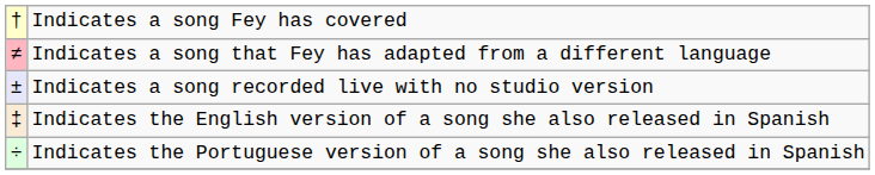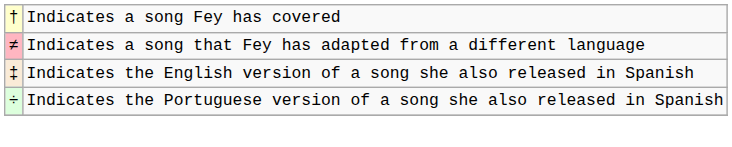 <table class="wikitable" style="font-size:90%;">
 <tr>
 <td style="background-color:#FFFFCC">†</td>
 <td>Indicates a song Fey has covered</td>
 </tr>
 <tr>
 <td style="background-color:#FFB6C1">≠</td>
 <td>Indicates a song that Fey has adapted from a different language</td>
-</tr>
-<tr>
-<td style="background-color:#E6E6FA">±</td>
-<td>Indicates a song recorded live with no studio version</td>
 </tr>
 <tr>
 <td style="background-color:#FAEBD7">‡</td>
 <td>Indicates the English version of a song she also released in Spanish</td>
 </tr>
 <tr>
 <td style="background-color:#DDFFDD">÷</td>
 <td>Indicates the Portuguese version of a song she also released in Spanish</td>
 </tr>
 <tr>
 </tr>
 </table>
